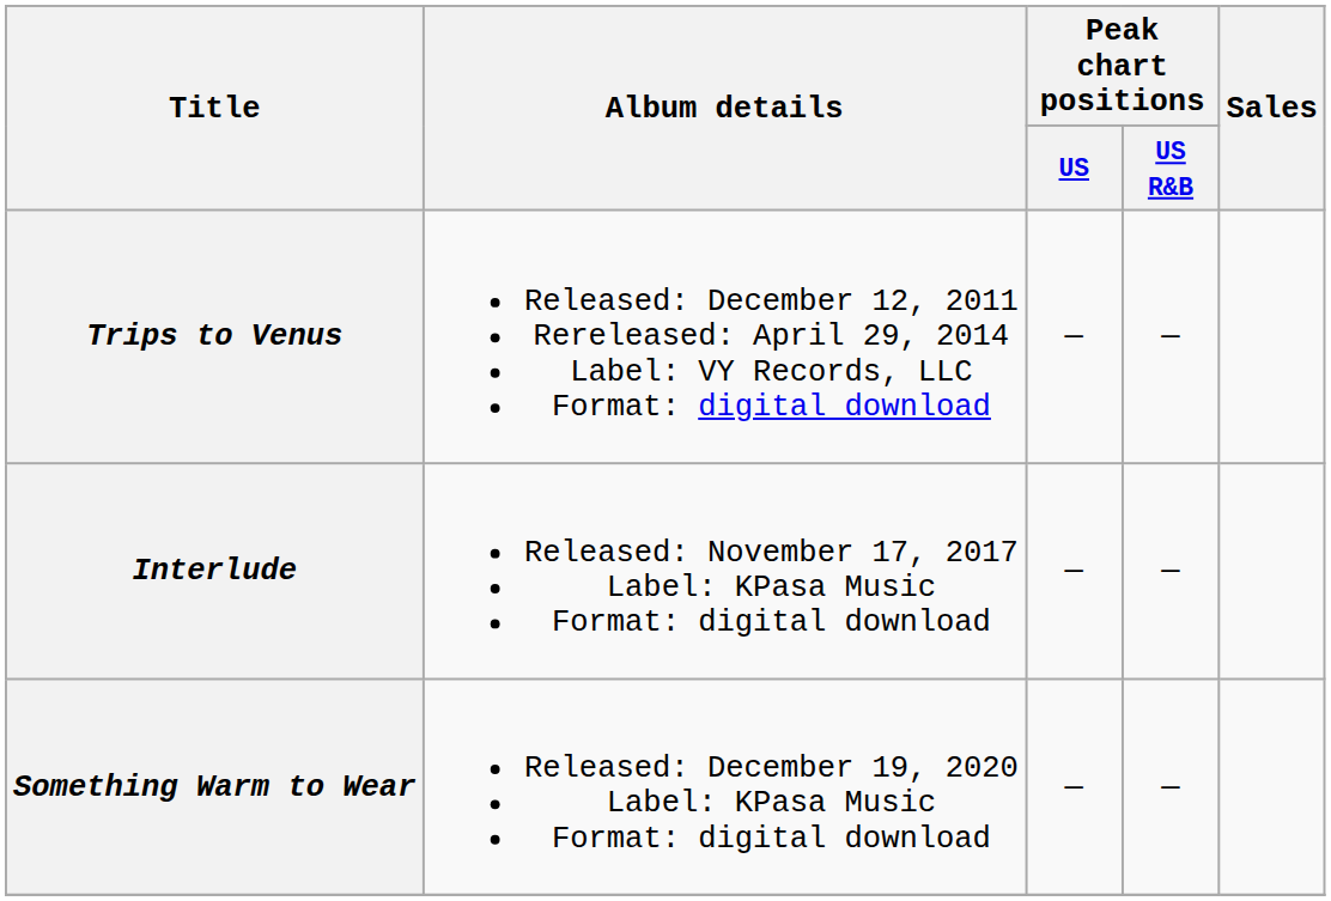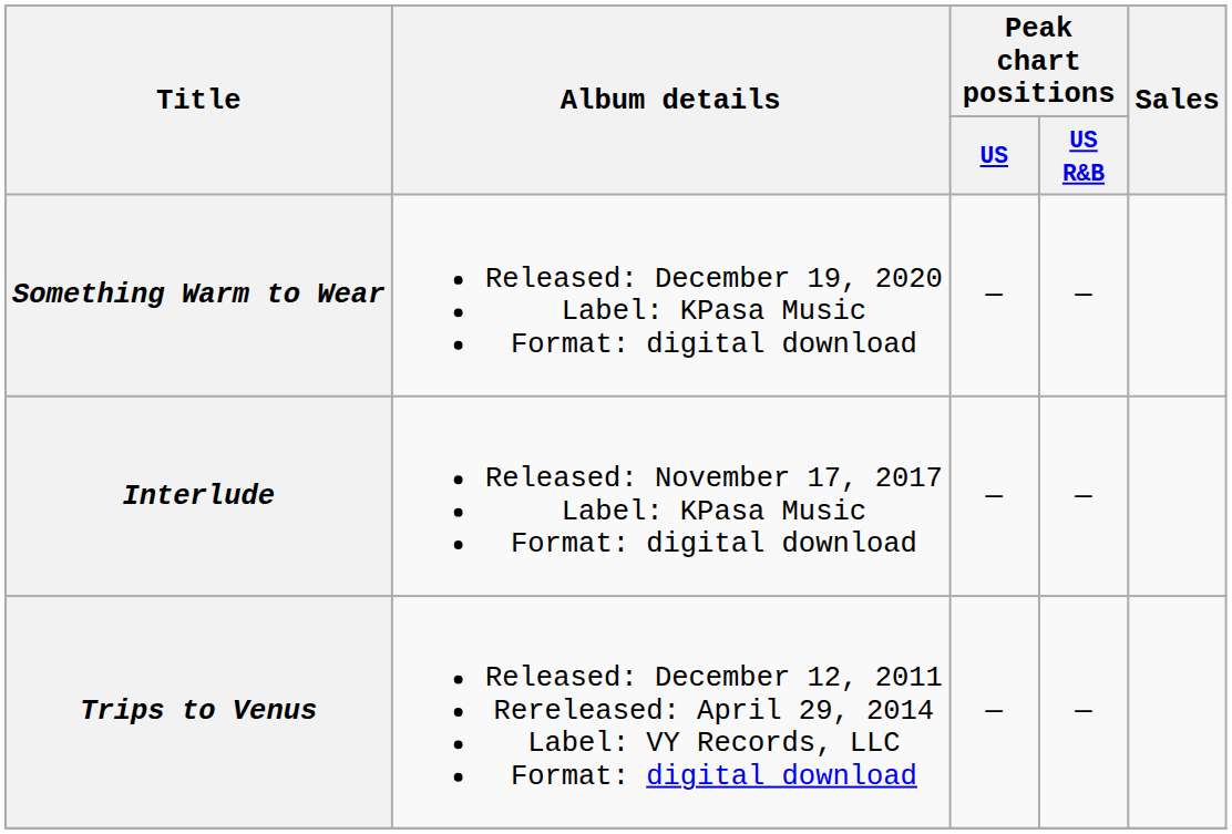 <table class="wikitable plainrowheaders" style="text-align:center;">
 <tr>
 <th rowspan="2">Title</th>
 <th rowspan="2">Album details</th>
 <th colspan="2">Peak chart positions</th>
 <th rowspan="2">Sales</th>
 </tr>
 <tr>
 <th width="35"><small><a href='#'>US</a></small><br></th>
 <th width="35"><small><a href='#'>US<br>R&B</a></small><br></th>
 </tr>
 <tr>
-<th scope="row"><em>Trips to Venus</em></th>
-<td><br><ul><li>Released: December 12, 2011</li><li>Rereleased: April 29, 2014</li><li>Label: VY Records, LLC</li><li>Format: <a href='#'>digital download</a></li></ul></td>
+<th scope="row"><em>Something Warm to Wear</em></th>
+<td><br><ul><li>Released: December 19, 2020</li><li>Label: KPasa Music</li><li>Format: digital download</li></ul></td>
 <td>—</td>
 <td>—</td>
 <td></td>
 </tr>
 <tr>
 <th scope="row"><em>Interlude</em></th>
 <td><br><ul><li>Released: November 17, 2017</li><li>Label: KPasa Music</li><li>Format: digital download</li></ul></td>
 <td>—</td>
 <td>—</td>
 <td></td>
 </tr>
 <tr>
-<th scope="row"><em>Something Warm to Wear</em></th>
-<td><br><ul><li>Released: December 19, 2020</li><li>Label: KPasa Music</li><li>Format: digital download</li></ul></td>
+<th scope="row"><em>Trips to Venus</em></th>
+<td><br><ul><li>Released: December 12, 2011</li><li>Rereleased: April 29, 2014</li><li>Label: VY Records, LLC</li><li>Format: <a href='#'>digital download</a></li></ul></td>
 <td>—</td>
 <td>—</td>
 <td></td>
 </tr>
 <tr>
 </tr>
 </table>
